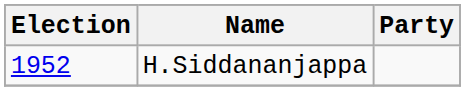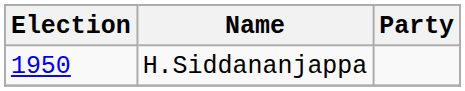 <table class="wikitable">
 <tr>
 <th>Election</th>
 <th>Name</th>
 <th colspan="2">Party</th>
 </tr>
 <tr>
-<td><a href='#'>1952</a></td>
+<td><a href='#'>1950</a></td>
 <td>H.Siddananjappa</td>
 <td></td>
 </tr>
 <tr>
 </tr>
 </table>
